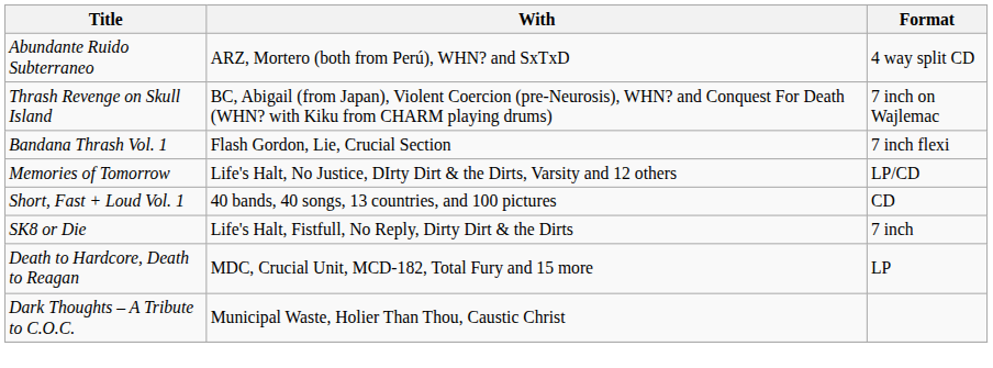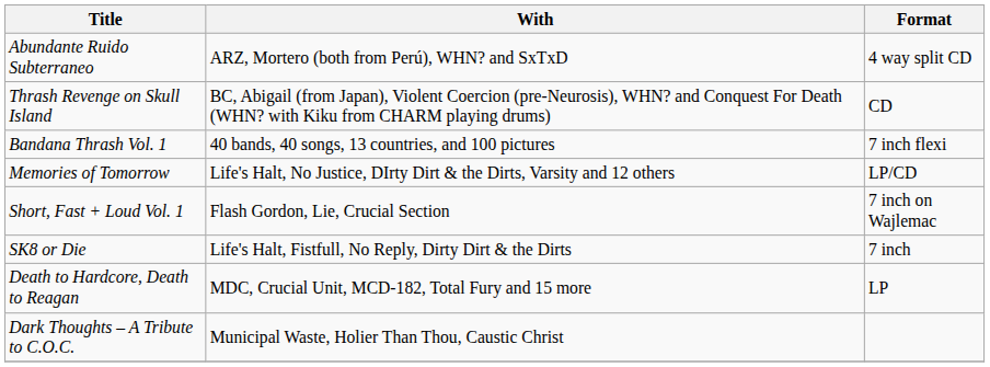 <table class="wikitable" style="font-size:95%;">
 <tr>
 <th>Title</th>
 <th>With</th>
 <th>Format</th>
 </tr>
 <tr>
 <td><em>Abundante Ruido Subterraneo</em></td>
 <td>ARZ, Mortero (both from Perú), WHN? and SxTxD</td>
 <td>4 way split CD</td>
 </tr>
 <tr>
 <td><em>Thrash Revenge on Skull Island</em></td>
 <td> BC, Abigail (from Japan), Violent Coercion (pre-Neurosis), WHN? and Conquest For Death (WHN? with Kiku from CHARM playing drums)</td>
-<td>7 inch on Wajlemac</td>
+<td>CD</td>
 </tr>
 <tr>
 <td><em>Bandana Thrash Vol. 1</em></td>
-<td>Flash Gordon, Lie, Crucial Section</td>
+<td>40 bands, 40 songs, 13 countries, and 100 pictures</td>
 <td>7 inch flexi</td>
 </tr>
 <tr>
 <td><em>Memories of Tomorrow</em></td>
 <td>Life's Halt, No Justice, DIrty Dirt & the Dirts, Varsity and 12 others</td>
 <td>LP/CD</td>
 </tr>
 <tr>
 <td><em>Short, Fast + Loud Vol. 1</em></td>
-<td>40 bands, 40 songs, 13 countries, and 100 pictures</td>
-<td>CD</td>
+<td>Flash Gordon, Lie, Crucial Section</td>
+<td>7 inch on Wajlemac</td>
 </tr>
 <tr>
 <td><em>SK8 or Die</em></td>
 <td>Life's Halt, Fistfull, No Reply, Dirty Dirt & the Dirts</td>
 <td>7 inch</td>
 </tr>
 <tr>
 <td><em>Death to Hardcore, Death to Reagan</em></td>
 <td>MDC, Crucial Unit, MCD-182, Total Fury and 15 more</td>
 <td>LP</td>
 </tr>
 <tr>
 <td><em>Dark Thoughts – A Tribute to C.O.C.</em></td>
 <td>Municipal Waste, Holier Than Thou, Caustic Christ</td>
 <td></td>
 </tr>
 <tr>
 </tr>
 </table>
